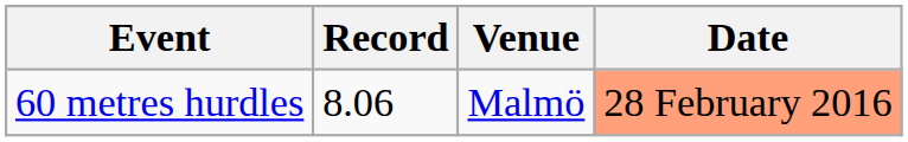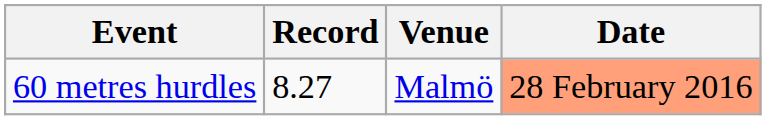 <table class="wikitable">
 <tr>
 <th>Event</th>
 <th>Record</th>
 <th>Venue</th>
 <th>Date</th>
 </tr>
 <tr>
 <td><a href='#'>60 metres hurdles</a></td>
-<td>8.06</td>
+<td>8.27</td>
 <td><a href='#'>Malmö</a></td>
 <td style="background: lightsalmon;">28 February 2016</td>
 </tr>
 </table>
